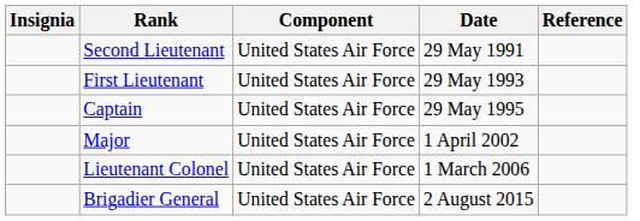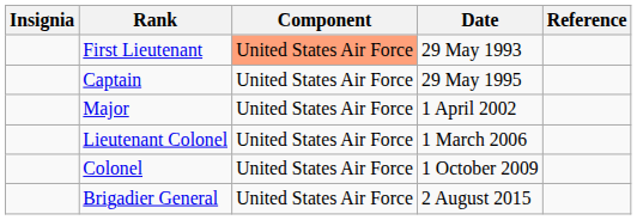 <table class="wikitable">
 <tr>
 <th>Insignia</th>
 <th>Rank</th>
 <th>Component</th>
 <th>Date</th>
 <th>Reference</th>
 </tr>
 <tr>
 <td></td>
-<td><a href='#'>Second Lieutenant</a></td>
-<td>United States Air Force</td>
-<td>29 May 1991</td>
-<td></td>
-</tr>
-<tr>
-<td></td>
 <td><a href='#'>First Lieutenant</a></td>
-<td>United States Air Force</td>
+<td style="background: lightsalmon;">United States Air Force</td>
 <td>29 May 1993</td>
 <td></td>
 </tr>
 <tr>
 <td></td>
 <td><a href='#'>Captain</a></td>
 <td>United States Air Force</td>
 <td>29 May 1995</td>
 <td></td>
 </tr>
 <tr>
 <td></td>
 <td><a href='#'>Major</a></td>
 <td>United States Air Force</td>
 <td>1 April 2002</td>
 <td></td>
 </tr>
 <tr>
 <td></td>
 <td><a href='#'>Lieutenant Colonel</a></td>
 <td>United States Air Force</td>
 <td>1 March 2006</td>
 <td></td>
 </tr>
 <tr>
 <td></td>
+<td><a href='#'>Colonel</a></td>
+<td>United States Air Force</td>
+<td>1 October 2009</td>
+<td></td>
+</tr>
+<tr>
+<td></td>
 <td><a href='#'>Brigadier General</a></td>
 <td>United States Air Force</td>
 <td>2 August 2015</td>
 <td></td>
 </tr>
 </table>
